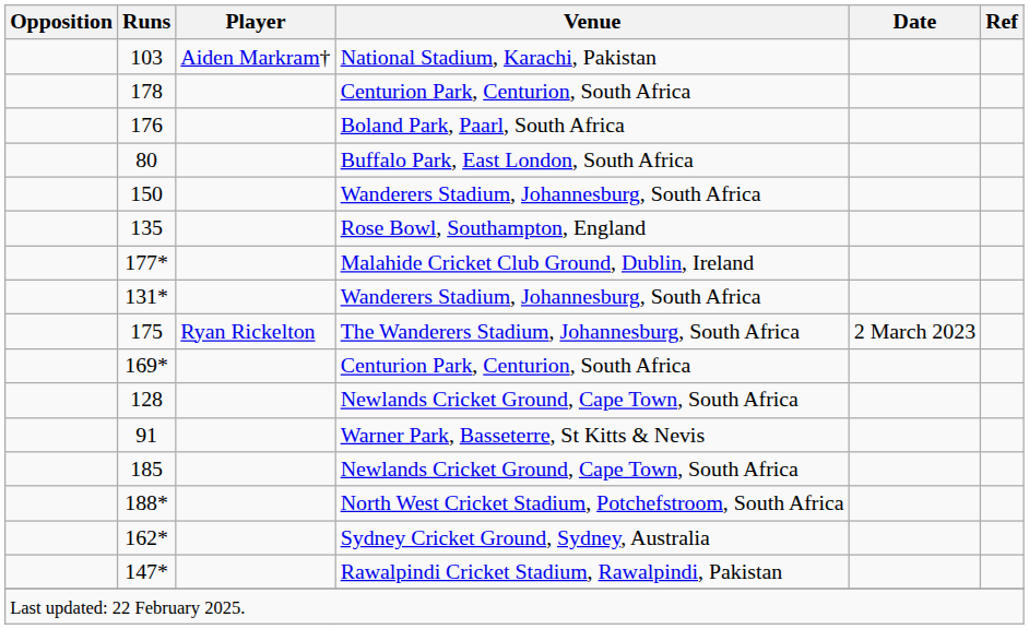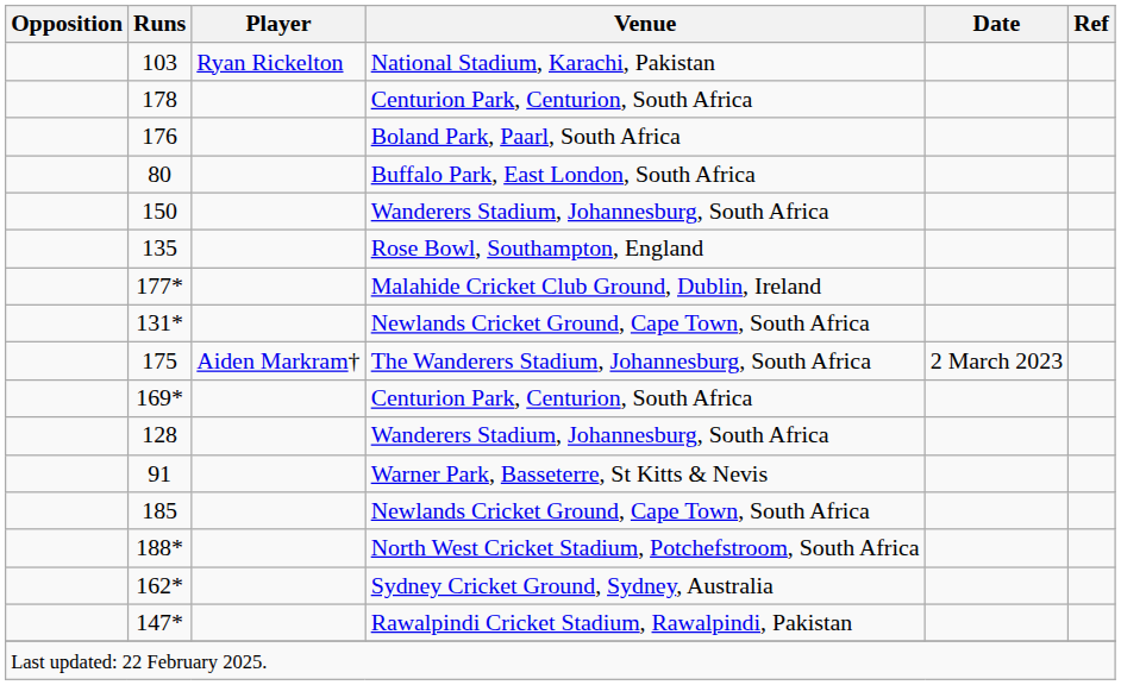 <table class="wikitable plainrowheaders sortable">
 <tr>
 <th scope=col>Opposition</th>
 <th scope=col>Runs</th>
 <th scope=col>Player</th>
 <th scope=col>Venue</th>
 <th scope=col>Date</th>
 <th scope=col>Ref</th>
 </tr>
 <tr>
 <td></td>
 <td scope=row style=text-align:center;>103</td>
-<td><a href='#'>Aiden Markram</a>†</td>
+<td><a href='#'>Ryan Rickelton</a></td>
 <td><a href='#'>National Stadium</a>, <a href='#'>Karachi</a>, Pakistan</td>
 <td></td>
 <td></td>
 </tr>
 <tr>
 <td></td>
 <td scope=row style=text-align:center;>178</td>
 <td></td>
 <td><a href='#'>Centurion Park</a>, <a href='#'>Centurion</a>, South Africa</td>
 <td></td>
 <td></td>
 </tr>
 <tr>
 <td></td>
 <td scope=row style=text-align:center;>176</td>
 <td></td>
 <td><a href='#'>Boland Park</a>, <a href='#'>Paarl</a>, South Africa</td>
 <td></td>
 <td></td>
 </tr>
 <tr>
 <td></td>
 <td scope=row style=text-align:center;>80</td>
 <td></td>
 <td><a href='#'>Buffalo Park</a>, <a href='#'>East London</a>, South Africa</td>
 <td> </td>
 <td></td>
 </tr>
 <tr>
 <td></td>
 <td scope=row style=text-align:center;>150</td>
 <td></td>
 <td><a href='#'>Wanderers Stadium</a>, <a href='#'>Johannesburg</a>, South Africa</td>
 <td></td>
 <td></td>
 </tr>
 <tr>
 <td></td>
 <td scope=row style=text-align:center;>135</td>
 <td></td>
 <td><a href='#'>Rose Bowl</a>, <a href='#'>Southampton</a>, England</td>
 <td></td>
 <td></td>
 </tr>
 <tr>
 <td></td>
 <td scope=row style=text-align:center;>177*</td>
 <td></td>
 <td><a href='#'>Malahide Cricket Club Ground</a>, <a href='#'>Dublin</a>, Ireland</td>
 <td></td>
 <td></td>
 </tr>
 <tr>
 <td></td>
 <td scope=row style=text-align:center;>131*</td>
 <td></td>
-<td><a href='#'>Wanderers Stadium</a>, <a href='#'>Johannesburg</a>, South Africa</td>
+<td><a href='#'>Newlands Cricket Ground</a>, <a href='#'>Cape Town</a>, South Africa</td>
 <td></td>
 <td></td>
 </tr>
 <tr>
 <td></td>
 <td scope=row style=text-align:center;>175</td>
-<td><a href='#'>Ryan Rickelton</a></td>
+<td><a href='#'>Aiden Markram</a>†</td>
 <td><a href='#'>The Wanderers Stadium</a>, <a href='#'>Johannesburg</a>, South Africa</td>
 <td>2 March 2023</td>
 <td></td>
 </tr>
 <tr>
 <td></td>
 <td scope=row style=text-align:center;>169*</td>
 <td></td>
 <td><a href='#'>Centurion Park</a>, <a href='#'>Centurion</a>, South Africa</td>
 <td></td>
 <td></td>
 </tr>
 <tr>
 <td></td>
 <td scope=row style=text-align:center;>128</td>
 <td></td>
-<td><a href='#'>Newlands Cricket Ground</a>, <a href='#'>Cape Town</a>, South Africa</td>
+<td><a href='#'>Wanderers Stadium</a>, <a href='#'>Johannesburg</a>, South Africa</td>
 <td></td>
 <td></td>
 </tr>
 <tr>
 <td></td>
 <td scope=row style=text-align:center;>91</td>
 <td></td>
 <td><a href='#'>Warner Park</a>, <a href='#'>Basseterre</a>, St Kitts & Nevis</td>
 <td> </td>
 <td></td>
 </tr>
 <tr>
 <td></td>
 <td scope=row style=text-align:center;>185</td>
 <td></td>
 <td><a href='#'>Newlands Cricket Ground</a>, <a href='#'>Cape Town</a>, South Africa</td>
 <td></td>
 <td></td>
 </tr>
 <tr>
 <td></td>
 <td scope=row style=text-align:center;>188*</td>
 <td></td>
 <td><a href='#'>North West Cricket Stadium</a>, <a href='#'>Potchefstroom</a>, South Africa</td>
 <td> </td>
 <td></td>
 </tr>
 <tr>
 <td></td>
 <td scope=row style=text-align:center;>162*</td>
 <td></td>
 <td><a href='#'>Sydney Cricket Ground</a>, <a href='#'>Sydney</a>, Australia</td>
 <td> </td>
 <td></td>
 </tr>
 <tr>
 <td></td>
 <td scope=row style=text-align:center;>147*</td>
 <td></td>
 <td><a href='#'>Rawalpindi Cricket Stadium</a>, <a href='#'>Rawalpindi</a>, Pakistan</td>
 <td></td>
 <td></td>
 </tr>
 <tr>
 </tr>
 <tr class=sortbottom>
 <td colspan=6><small>Last updated: 22 February 2025.</small></td>
 </tr>
 </table>
